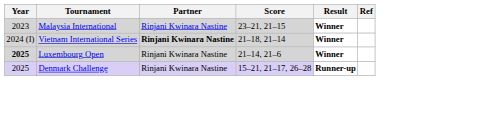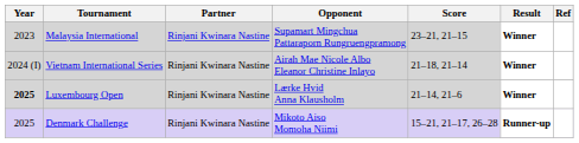 <table class="sortable wikitable" style="font-size: 90%">
 <tr>
 <th>Year</th>
 <th>Tournament</th>
 <th>Partner</th>
+<th>Opponent</th>
 <th>Score</th>
 <th>Result</th>
 <th>Ref</th>
 </tr>
 <tr style="background:#D5D5D5">
 <td align="center">2023</td>
 <td align="left"><a href='#'>Malaysia International</a></td>
 <td align="left"> <a href='#'>Rinjani Kwinara Nastine</a></td>
+<td align="left"> <a href='#'>Supamart Mingchua</a><br> <a href='#'>Pattaraporn Rungruengpramong</a></td>
 <td align="left">23–21, 21–15</td>
 <td style="text-align:left; background:white"> <strong>Winner</strong></td>
 <td style="text-align:center; background:white"></td>
 </tr>
 <tr style="background:#D5D5D5">
 <td align="center">2024 (I)</td>
 <td align="left"><a href='#'>Vietnam International Series</a></td>
-<td align="left"><strong> Rinjani Kwinara Nastine</strong></td>
+<td align="left"> Rinjani Kwinara Nastine</td>
+<td align="left"> <a href='#'>Airah Mae Nicole Albo</a><br> <a href='#'>Eleanor Christine Inlayo</a></td>
 <td align="left">21–18, 21–14</td>
 <td style="text-align:left; background:white"> <strong>Winner</strong></td>
 <td style="text-align:center; background:white"></td>
 </tr>
 <tr style="background:#D5D5D5">
 <td align="center"><strong>2025</strong></td>
 <td align="left"><a href='#'>Luxembourg Open</a></td>
 <td align="left"> Rinjani Kwinara Nastine</td>
+<td align="left"> <a href='#'>Lærke Hvid</a><br> <a href='#'>Anna Klausholm</a></td>
 <td align="left">21–14, 21–6</td>
 <td style="text-align:left; background:white"> <strong>Winner</strong></td>
 <td style="text-align:center; background:white"></td>
 </tr>
 <tr style="background:#D8CEF6">
 <td align="center">2025</td>
 <td align="left"><a href='#'>Denmark Challenge</a></td>
 <td align="left"> Rinjani Kwinara Nastine</td>
+<td align="left"> <a href='#'>Mikoto Aiso</a><br> <a href='#'>Momoha Niimi</a></td>
 <td align="left">15–21, 21–17, 26–28</td>
 <td style="text-align:left; background:white"> <strong>Runner-up</strong></td>
 <td style="text-align:center; background:white"></td>
 </tr>
 </table>
